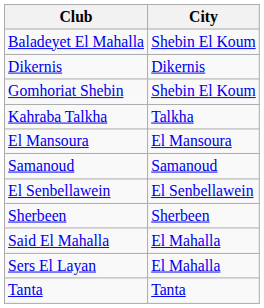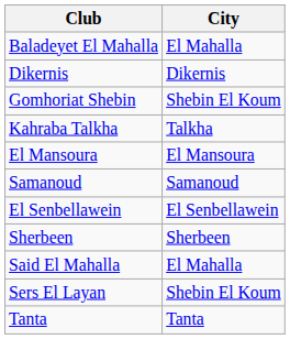 <table class="wikitable sortable">
 <tr>
 <th>Club</th>
 <th>City</th>
 </tr>
 <tr>
 <td><a href='#'>Baladeyet El Mahalla</a></td>
-<td><a href='#'>Shebin El Koum</a></td>
+<td><a href='#'>El Mahalla</a></td>
 </tr>
 <tr>
 <td><a href='#'>Dikernis</a></td>
 <td><a href='#'>Dikernis</a></td>
 </tr>
 <tr>
 <td><a href='#'>Gomhoriat Shebin</a></td>
 <td><a href='#'>Shebin El Koum</a></td>
 </tr>
 <tr>
 <td><a href='#'>Kahraba Talkha</a></td>
 <td><a href='#'>Talkha</a></td>
 </tr>
 <tr>
 <td><a href='#'>El Mansoura</a></td>
 <td><a href='#'>El Mansoura</a></td>
 </tr>
 <tr>
 <td><a href='#'>Samanoud</a></td>
 <td><a href='#'>Samanoud</a></td>
 </tr>
 <tr>
 <td><a href='#'>El Senbellawein</a></td>
 <td><a href='#'>El Senbellawein</a></td>
 </tr>
 <tr>
 <td><a href='#'>Sherbeen</a></td>
 <td><a href='#'>Sherbeen</a></td>
 </tr>
 <tr>
 <td><a href='#'>Said El Mahalla</a></td>
 <td><a href='#'>El Mahalla</a></td>
 </tr>
 <tr>
 <td><a href='#'>Sers El Layan</a></td>
-<td><a href='#'>El Mahalla</a></td>
+<td><a href='#'>Shebin El Koum</a></td>
 </tr>
 <tr>
 <td><a href='#'>Tanta</a></td>
 <td><a href='#'>Tanta</a></td>
 </tr>
 </table>
